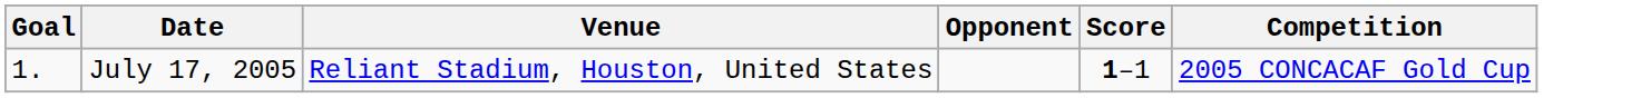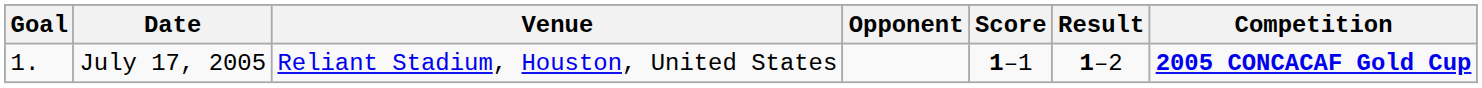 <table class="wikitable">
 <tr>
 <th>Goal</th>
 <th>Date</th>
 <th>Venue</th>
 <th>Opponent</th>
 <th>Score</th>
+<th>Result</th>
 <th>Competition</th>
 </tr>
 <tr>
 <td>1.</td>
 <td>July 17, 2005</td>
 <td><a href='#'>Reliant Stadium</a>, <a href='#'>Houston</a>, United States</td>
 <td></td>
 <td align=center><strong>1</strong>–1</td>
-<td><a href='#'>2005 CONCACAF Gold Cup</a></td>
+<td align=center><strong>1</strong>–2</td>
+<td><strong><a href='#'>2005 CONCACAF Gold Cup</a></strong></td>
 </tr>
 </table>
